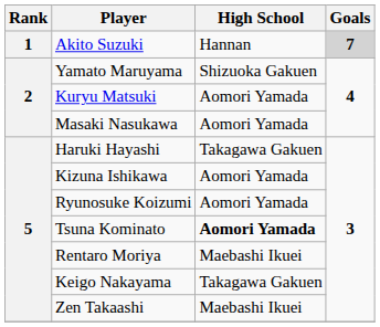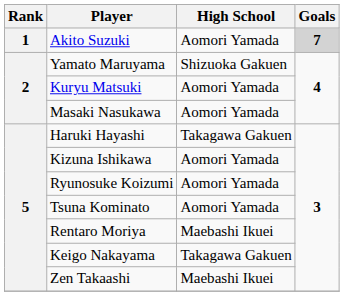 <table class="wikitable" style="text-align:center">
 <tr>
 <th>Rank</th>
 <th>Player</th>
 <th>High School</th>
 <th>Goals</th>
 </tr>
 <tr>
 <th rowspan=1>1</th>
 <td align="left"> <a href='#'>Akito Suzuki</a></td>
-<td align="left">Hannan</td>
+<td align="left">Aomori Yamada</td>
 <td rowspan=1 style="background: lightgrey;"><strong>7</strong></td>
 </tr>
 <tr>
 <th rowspan=3>2</th>
 <td align="left"> Yamato Maruyama</td>
 <td align="left">Shizuoka Gakuen</td>
 <td rowspan=3><strong>4</strong></td>
 </tr>
 <tr>
 <td align="left"> <a href='#'>Kuryu Matsuki</a></td>
 <td align="left">Aomori Yamada</td>
 </tr>
 <tr>
 <td align="left"> Masaki Nasukawa</td>
 <td align="left">Aomori Yamada</td>
 </tr>
 <tr>
 <th rowspan=7>5</th>
 <td align="left"> Haruki Hayashi</td>
 <td align="left">Takagawa Gakuen</td>
 <td rowspan=7><strong>3</strong></td>
 </tr>
 <tr>
 <td align="left"> Kizuna Ishikawa</td>
 <td align="left">Aomori Yamada</td>
 </tr>
 <tr>
 <td align="left"> Ryunosuke Koizumi</td>
 <td align="left">Aomori Yamada</td>
 </tr>
 <tr>
 <td align="left"> Tsuna Kominato</td>
-<td align="left"><strong>Aomori Yamada</strong></td>
+<td align="left">Aomori Yamada</td>
 </tr>
 <tr>
 <td align="left"> Rentaro Moriya</td>
 <td align="left">Maebashi Ikuei</td>
 </tr>
 <tr>
 <td align="left"> Keigo Nakayama</td>
 <td align="left">Takagawa Gakuen</td>
 </tr>
 <tr>
 <td align="left"> Zen Takaashi</td>
 <td align="left">Maebashi Ikuei</td>
 </tr>
 <tr>
 </tr>
 </table>
